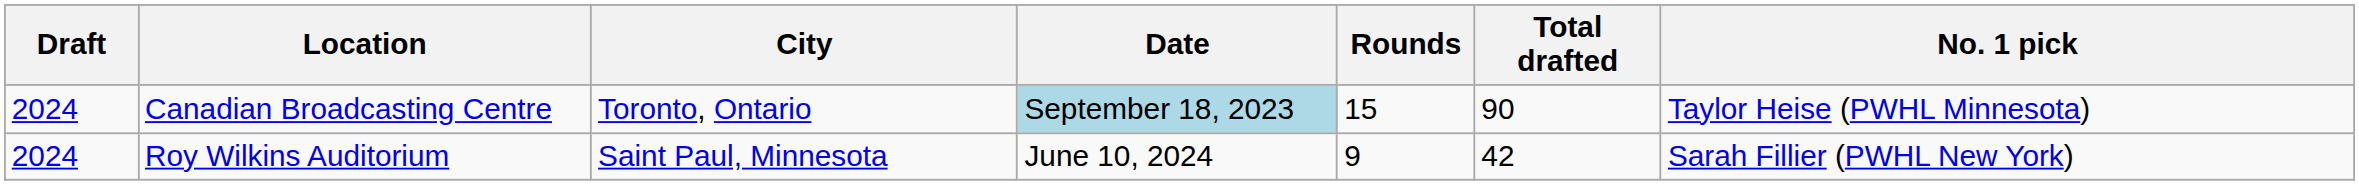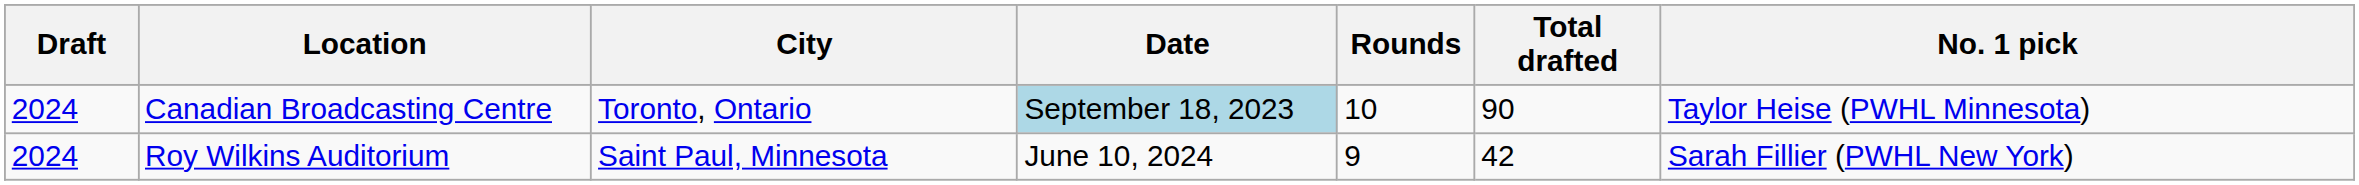 <table class="wikitable sortable" style="width:100%">
 <tr>
 <th width=5%>Draft</th>
 <th width=17%>Location</th>
 <th width=16%>City</th>
 <th width=12%>Date</th>
 <th width=4%>Rounds</th>
 <th width=7%>Total drafted</th>
 <th width=26%>No. 1 pick</th>
 </tr>
 <tr>
 <td><a href='#'>2024</a></td>
 <td><a href='#'>Canadian Broadcasting Centre</a></td>
 <td><a href='#'>Toronto</a>, <a href='#'>Ontario</a></td>
 <td style="background: lightblue;">September 18, 2023</td>
-<td>15</td>
+<td>10</td>
 <td>90</td>
 <td><a href='#'>Taylor Heise</a> (<a href='#'>PWHL Minnesota</a>)</td>
 </tr>
 <tr>
 <td><a href='#'>2024</a></td>
 <td><a href='#'>Roy Wilkins Auditorium</a></td>
 <td><a href='#'>Saint Paul, Minnesota</a></td>
 <td>June 10, 2024</td>
 <td>9</td>
 <td>42</td>
 <td><a href='#'>Sarah Fillier</a> (<a href='#'>PWHL New York</a>)</td>
 </tr>
 </table>
